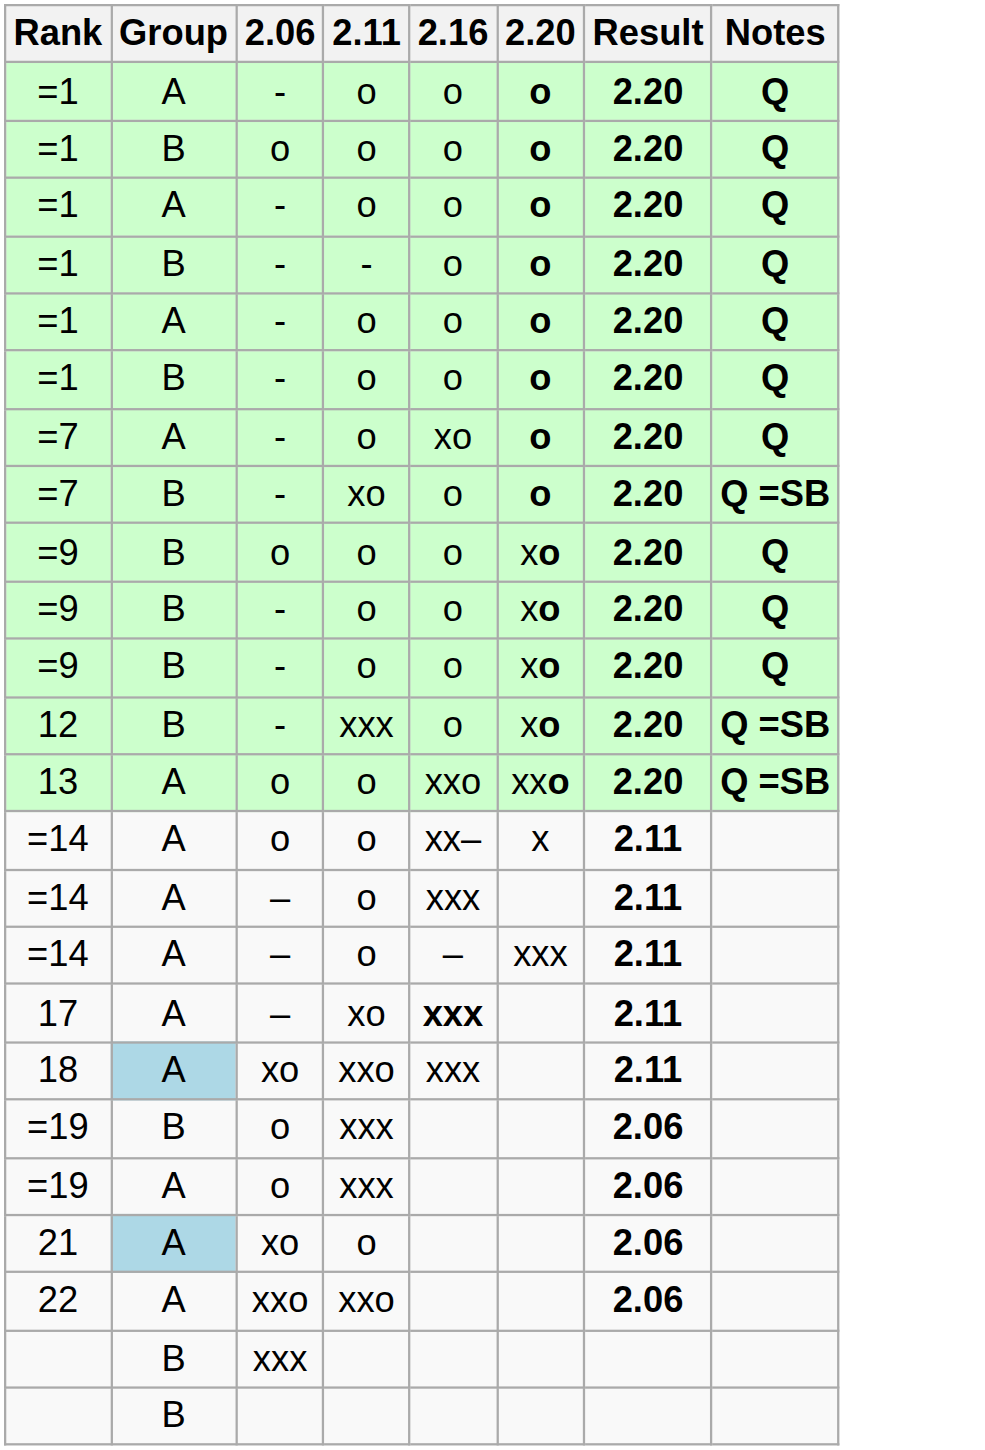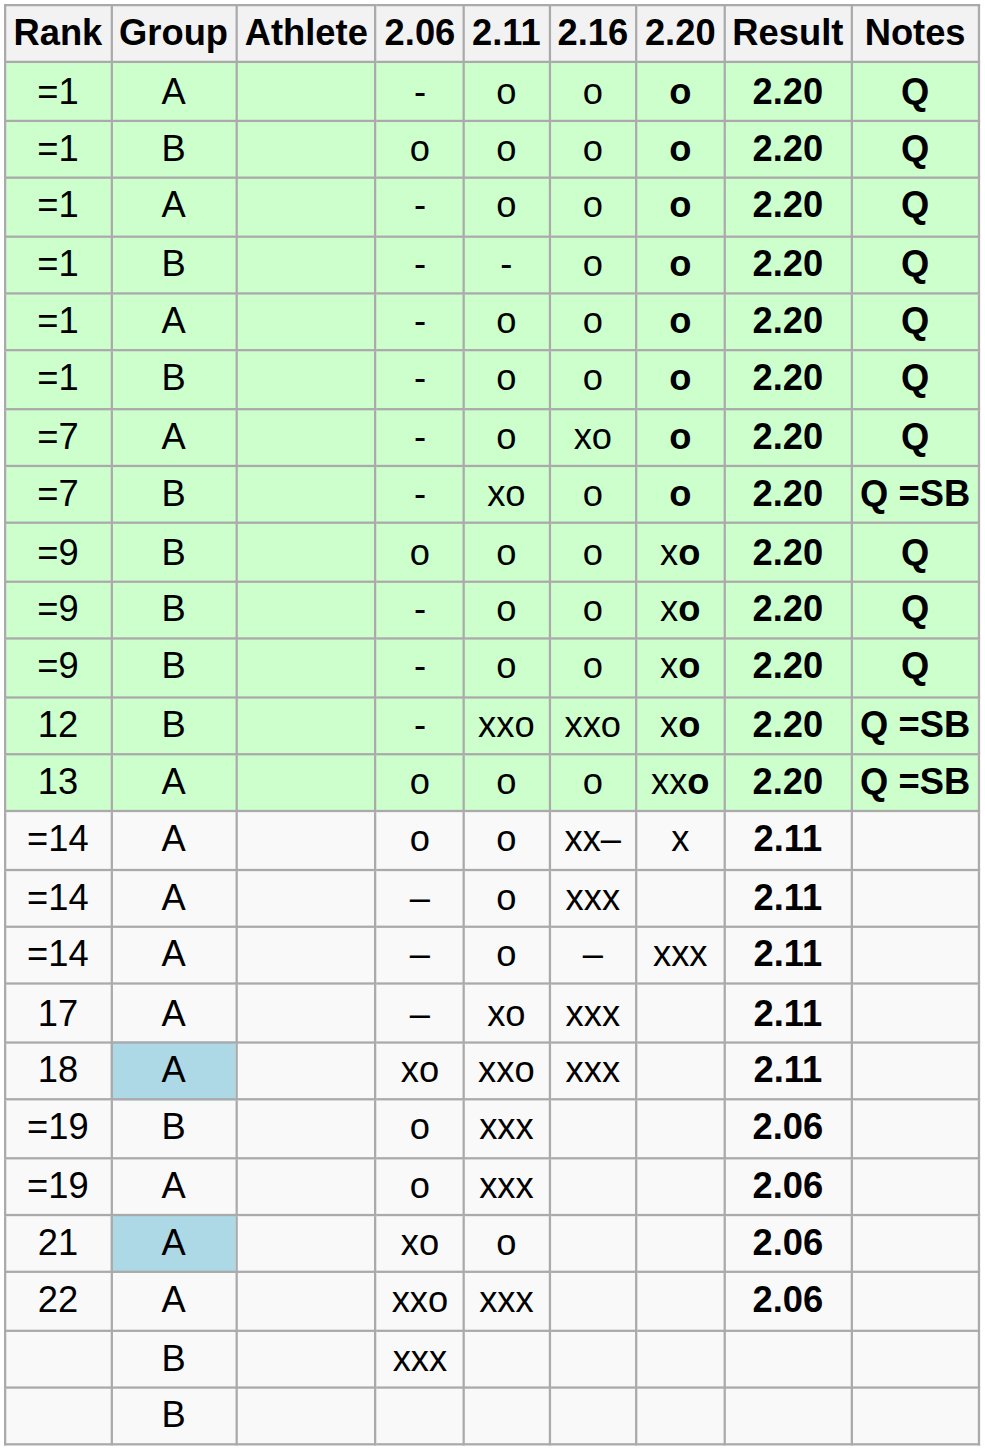 <table class="wikitable sortable" style="text-align:center">
 <tr>
 <th>Rank</th>
 <th>Group</th>
+<th>Athlete</th>
 <th>2.06</th>
 <th>2.11</th>
 <th>2.16</th>
 <th>2.20</th>
 <th>Result</th>
 <th>Notes</th>
 </tr>
 <tr bgcolor=ccffcc>
 <td>=1</td>
 <td>A</td>
+<td align="left"></td>
 <td>-</td>
 <td>o</td>
 <td>o</td>
 <td><strong>o</strong></td>
 <td><strong>2.20</strong></td>
 <td><strong>Q</strong></td>
 </tr>
 <tr bgcolor=ccffcc>
 <td>=1</td>
 <td>B</td>
+<td align="left"></td>
 <td>o</td>
 <td>o</td>
 <td>o</td>
 <td><strong>o</strong></td>
 <td><strong>2.20</strong></td>
 <td><strong>Q</strong></td>
 </tr>
 <tr bgcolor=ccffcc>
 <td>=1</td>
 <td>A</td>
+<td align="left"></td>
 <td>-</td>
 <td>o</td>
 <td>o</td>
 <td><strong>o</strong></td>
 <td><strong>2.20</strong></td>
 <td><strong>Q</strong></td>
 </tr>
 <tr bgcolor=ccffcc>
 <td>=1</td>
 <td>B</td>
+<td align="left"></td>
 <td>-</td>
 <td>-</td>
 <td>o</td>
 <td><strong>o</strong></td>
 <td><strong>2.20</strong></td>
 <td><strong>Q</strong></td>
 </tr>
 <tr bgcolor=ccffcc>
 <td>=1</td>
 <td>A</td>
+<td align="left"></td>
 <td>-</td>
 <td>o</td>
 <td>o</td>
 <td><strong>o</strong></td>
 <td><strong>2.20</strong></td>
 <td><strong>Q</strong></td>
 </tr>
 <tr bgcolor=ccffcc>
 <td>=1</td>
 <td>B</td>
+<td align="left"></td>
 <td>-</td>
 <td>o</td>
 <td>o</td>
 <td><strong>o</strong></td>
 <td><strong>2.20</strong></td>
 <td><strong>Q</strong></td>
 </tr>
 <tr bgcolor=ccffcc>
 <td>=7</td>
 <td>A</td>
+<td align="left"></td>
 <td>-</td>
 <td>o</td>
 <td>xo</td>
 <td><strong>o</strong></td>
 <td><strong>2.20</strong></td>
 <td><strong>Q</strong></td>
 </tr>
 <tr bgcolor=ccffcc>
 <td>=7</td>
 <td>B</td>
+<td align="left"></td>
 <td>-</td>
 <td>xo</td>
 <td>o</td>
 <td><strong>o</strong></td>
 <td><strong>2.20</strong></td>
 <td><strong>Q =SB</strong></td>
 </tr>
 <tr bgcolor=ccffcc>
 <td>=9</td>
 <td>B</td>
+<td align="left"></td>
 <td>o</td>
 <td>o</td>
 <td>o</td>
 <td>x<strong>o</strong></td>
 <td><strong>2.20</strong></td>
 <td><strong>Q</strong></td>
 </tr>
 <tr bgcolor=ccffcc>
 <td>=9</td>
 <td>B</td>
+<td align="left"></td>
 <td>-</td>
 <td>o</td>
 <td>o</td>
 <td>x<strong>o</strong></td>
 <td><strong>2.20</strong></td>
 <td><strong>Q</strong></td>
 </tr>
 <tr bgcolor=ccffcc>
 <td>=9</td>
 <td>B</td>
+<td align="left"></td>
 <td>-</td>
 <td>o</td>
 <td>o</td>
 <td>x<strong>o</strong></td>
 <td><strong>2.20</strong></td>
 <td><strong>Q</strong></td>
 </tr>
 <tr bgcolor=ccffcc>
 <td>12</td>
 <td>B</td>
+<td align="left"></td>
 <td>-</td>
-<td>xxx</td>
-<td>o</td>
+<td>xxo</td>
+<td>xxo</td>
 <td>x<strong>o</strong></td>
 <td><strong>2.20</strong></td>
 <td><strong>Q =SB</strong></td>
 </tr>
 <tr bgcolor=ccffcc>
 <td>13</td>
 <td>A</td>
+<td align="left"></td>
 <td>o</td>
 <td>o</td>
-<td>xxo</td>
+<td>o</td>
 <td>xx<strong>o</strong></td>
 <td><strong>2.20</strong></td>
 <td><strong>Q =SB</strong></td>
 </tr>
 <tr>
 <td>=14</td>
 <td>A</td>
+<td align="left"></td>
 <td>o</td>
 <td>o</td>
 <td>xx–</td>
 <td>x</td>
 <td><strong>2.11</strong></td>
 <td></td>
 </tr>
 <tr>
 <td>=14</td>
 <td>A</td>
+<td align="left"></td>
 <td>–</td>
 <td>o</td>
 <td>xxx</td>
 <td></td>
 <td><strong>2.11</strong></td>
 <td></td>
 </tr>
 <tr>
 <td>=14</td>
 <td>A</td>
+<td align="left"></td>
 <td>–</td>
 <td>o</td>
 <td>–</td>
 <td>xxx</td>
 <td><strong>2.11</strong></td>
 <td></td>
 </tr>
 <tr>
 <td>17</td>
 <td>A</td>
+<td align="left"></td>
 <td>–</td>
 <td>xo</td>
-<td><strong>xxx</strong></td>
+<td>xxx</td>
 <td></td>
 <td><strong>2.11</strong></td>
 <td></td>
 </tr>
 <tr>
 <td>18</td>
 <td style="background: lightblue;">A</td>
+<td align="left"></td>
 <td>xo</td>
 <td>xxo</td>
 <td>xxx</td>
 <td></td>
 <td><strong>2.11</strong></td>
 <td></td>
 </tr>
 <tr>
 <td>=19</td>
 <td>B</td>
+<td align="left"></td>
 <td>o</td>
 <td>xxx</td>
 <td></td>
 <td></td>
 <td><strong>2.06</strong></td>
 <td></td>
 </tr>
 <tr>
 <td>=19</td>
 <td>A</td>
+<td align="left"></td>
 <td>o</td>
 <td>xxx</td>
 <td></td>
 <td></td>
 <td><strong>2.06</strong></td>
 <td></td>
 </tr>
 <tr>
 <td>21</td>
 <td style="background: lightblue;">A</td>
+<td align="left"></td>
 <td>xo</td>
 <td>o</td>
 <td></td>
 <td></td>
 <td><strong>2.06</strong></td>
 <td></td>
 </tr>
 <tr>
 <td>22</td>
 <td>A</td>
+<td align="left"></td>
 <td>xxo</td>
-<td>xxo</td>
+<td>xxx</td>
 <td></td>
 <td></td>
 <td><strong>2.06</strong></td>
 <td></td>
 </tr>
 <tr>
 <td></td>
 <td>B</td>
+<td align="left"></td>
 <td>xxx</td>
 <td></td>
 <td></td>
 <td></td>
 <td><strong></strong></td>
 <td></td>
 </tr>
 <tr>
 <td></td>
 <td>B</td>
+<td align="left"></td>
 <td></td>
 <td></td>
 <td></td>
 <td></td>
 <td><strong></strong></td>
 <td></td>
 </tr>
 </table>
